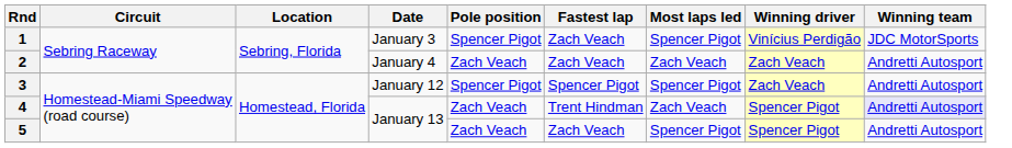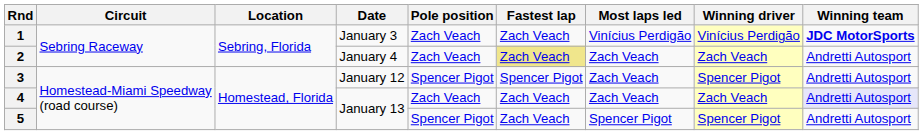 <table class="wikitable" style="font-size: 85%;">
 <tr>
 <th Round>Rnd</th>
 <th>Circuit</th>
 <th>Location</th>
 <th>Date</th>
 <th>Pole position</th>
 <th>Fastest lap</th>
 <th>Most laps led</th>
 <th>Winning driver</th>
 <th>Winning team</th>
 </tr>
 <tr>
 <th>1</th>
 <td rowspan=2><a href='#'>Sebring Raceway</a></td>
 <td rowspan=2><a href='#'>Sebring, Florida</a></td>
 <td>January 3</td>
-<td> <a href='#'>Spencer Pigot</a></td>
 <td> <a href='#'>Zach Veach</a></td>
-<td> <a href='#'>Spencer Pigot</a></td>
+<td> <a href='#'>Zach Veach</a></td>
+<td> <a href='#'>Vinícius Perdigão</a></td>
 <td style="background:#FFFFBF;"> <a href='#'>Vinícius Perdigão</a></td>
-<td> <a href='#'>JDC MotorSports</a></td>
+<td><strong> <a href='#'>JDC MotorSports</a></strong></td>
 </tr>
 <tr>
 <th>2</th>
 <td>January 4</td>
 <td> <a href='#'>Zach Veach</a></td>
-<td> <a href='#'>Zach Veach</a></td>
+<td style="background: khaki;"> <a href='#'>Zach Veach</a></td>
 <td> <a href='#'>Zach Veach</a></td>
 <td style="background:#FFFFBF;"> <a href='#'>Zach Veach</a></td>
 <td> <a href='#'>Andretti Autosport</a></td>
 </tr>
 <tr>
 <th>3</th>
 <td rowspan=3><a href='#'>Homestead-Miami Speedway</a><br>(road course)</td>
 <td rowspan=3><a href='#'>Homestead, Florida</a></td>
 <td>January 12</td>
 <td> <a href='#'>Spencer Pigot</a></td>
 <td> <a href='#'>Spencer Pigot</a></td>
-<td> <a href='#'>Spencer Pigot</a></td>
-<td style="background:#FFFFBF;"> <a href='#'>Zach Veach</a></td>
+<td> <a href='#'>Zach Veach</a></td>
+<td style="background:#FFFFBF;"> <a href='#'>Spencer Pigot</a></td>
 <td> <a href='#'>Andretti Autosport</a></td>
 </tr>
 <tr>
 <th>4</th>
 <td rowspan=2>January 13</td>
 <td> <a href='#'>Zach Veach</a></td>
-<td> <a href='#'>Trent Hindman</a></td>
 <td> <a href='#'>Zach Veach</a></td>
-<td style="background:#FFFFBF;"> <a href='#'>Spencer Pigot</a></td>
+<td> <a href='#'>Zach Veach</a></td>
+<td style="background:#FFFFBF;"> <a href='#'>Zach Veach</a></td>
 <td style="background: lavender;"> <a href='#'>Andretti Autosport</a></td>
 </tr>
 <tr>
 <th>5</th>
-<td> <a href='#'>Zach Veach</a></td>
+<td> <a href='#'>Spencer Pigot</a></td>
 <td> <a href='#'>Zach Veach</a></td>
 <td> <a href='#'>Spencer Pigot</a></td>
 <td style="background:#FFFFBF;"> <a href='#'>Spencer Pigot</a></td>
 <td> <a href='#'>Andretti Autosport</a></td>
 </tr>
 </table>
